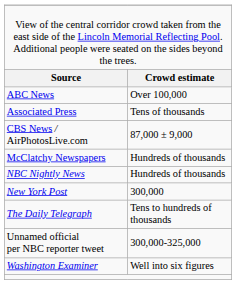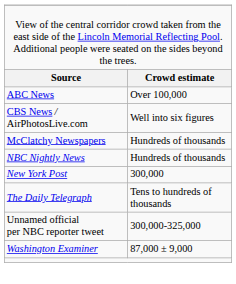 <table class="wikitable" style="float:right; width:304px; font-size:86%; margin: .33em 0 0 .4em;" summary="Crowd in front, followed by a body of water, and a building and trees in the back">
 <tr>
 </tr>
 <tr>
 <td colspan="2" style="text-align:center"><br>View of the central corridor crowd taken from the east side of the <a href='#'>Lincoln Memorial Reflecting Pool</a>. Additional people were seated on the sides beyond the trees.</td>
 </tr>
 <tr>
 <th>Source</th>
 <th>Crowd estimate</th>
 </tr>
 <tr>
 <td><a href='#'>ABC News</a></td>
 <td>Over 100,000</td>
 </tr>
 <tr>
-<td><a href='#'>Associated Press</a></td>
-<td>Tens of thousands</td>
-</tr>
-<tr>
 <td><a href='#'>CBS News</a> <em>/</em><br>AirPhotosLive.com</td>
-<td>87,000 ± 9,000</td>
+<td>Well into six figures</td>
 </tr>
 <tr>
 <td><a href='#'>McClatchy Newspapers</a></td>
 <td>Hundreds of thousands</td>
 </tr>
 <tr>
 <td><em><a href='#'>NBC Nightly News</a></em></td>
 <td>Hundreds of thousands</td>
 </tr>
 <tr>
 <td><em><a href='#'>New York Post</a></em></td>
 <td>300,000</td>
 </tr>
 <tr>
 <td><em><a href='#'>The Daily Telegraph</a></em></td>
 <td>Tens to hundreds of thousands</td>
 </tr>
 <tr>
 <td>Unnamed official <br>per NBC reporter tweet</td>
 <td>300,000-325,000</td>
 </tr>
 <tr>
 <td><em><a href='#'>Washington Examiner</a></em></td>
-<td>Well into six figures</td>
+<td>87,000 ± 9,000</td>
 </tr>
 <tr>
 <td colspan="2"></td>
 </tr>
 </table>
